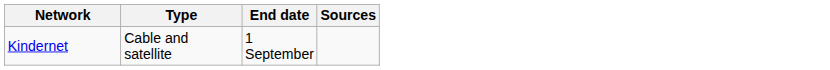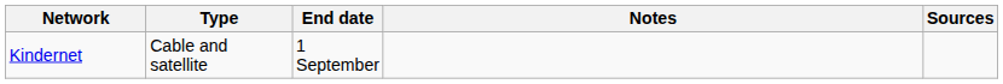 <table class="wikitable">
 <tr>
 <th style="text-align:center; width:125px">Network</th>
 <th style="text-align:center; width:130px">Type</th>
 <th style="text-align:center; width:60px">End date</th>
+<th style="text-align:center; width:500px">Notes</th>
 <th style="text-align:center; width:30px">Sources</th>
 </tr>
 <tr>
 <td><a href='#'>Kindernet</a></td>
 <td>Cable and satellite</td>
 <td>1 September</td>
 <td></td>
+<td></td>
 </tr>
 </table>
